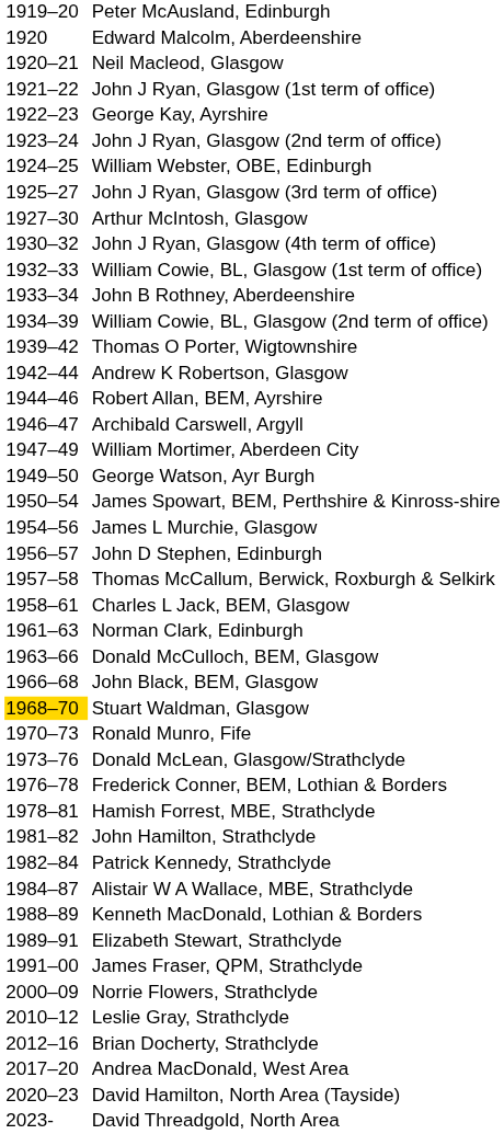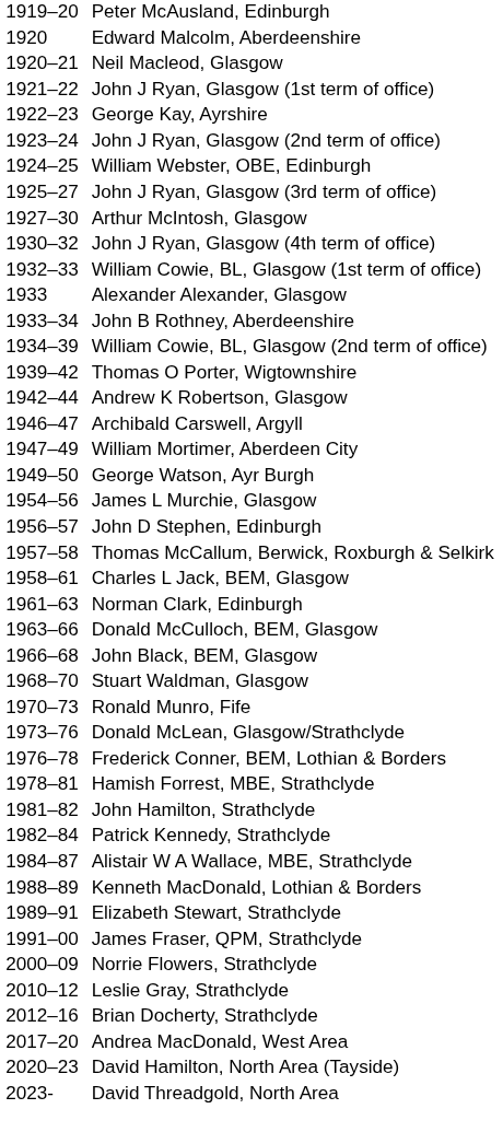 <table>
 <tr>
 <td style="padding-right:0.5em;">1919–20</td>
 <td>Peter McAusland, Edinburgh</td>
 </tr>
 <tr>
 <td>1920</td>
 <td>Edward Malcolm, Aberdeenshire</td>
 </tr>
 <tr>
 <td>1920–21</td>
 <td>Neil Macleod, Glasgow</td>
 </tr>
 <tr>
 <td>1921–22</td>
 <td>John J Ryan, Glasgow (1st term of office)</td>
 </tr>
 <tr>
 <td>1922–23</td>
 <td>George Kay, Ayrshire</td>
 </tr>
 <tr>
 <td>1923–24</td>
 <td>John J Ryan, Glasgow (2nd term of office)</td>
 </tr>
 <tr>
 <td>1924–25</td>
 <td>William Webster, OBE, Edinburgh</td>
 </tr>
 <tr>
 <td>1925–27</td>
 <td>John J Ryan, Glasgow (3rd term of office)</td>
 </tr>
 <tr>
 <td>1927–30</td>
 <td>Arthur McIntosh, Glasgow</td>
 </tr>
 <tr>
 <td>1930–32</td>
 <td>John J Ryan, Glasgow (4th term of office)</td>
 </tr>
 <tr>
 <td>1932–33</td>
 <td>William Cowie, BL, Glasgow (1st term of office)</td>
 </tr>
 <tr>
+<td>1933</td>
+<td>Alexander Alexander, Glasgow</td>
+</tr>
+<tr>
 <td>1933–34</td>
 <td>John B Rothney, Aberdeenshire</td>
 </tr>
 <tr>
 <td>1934–39</td>
 <td>William Cowie, BL, Glasgow (2nd term of office)</td>
 </tr>
 <tr>
 <td>1939–42</td>
 <td>Thomas O Porter, Wigtownshire</td>
 </tr>
 <tr>
 <td>1942–44</td>
 <td>Andrew K Robertson, Glasgow</td>
 </tr>
 <tr>
-<td>1944–46</td>
-<td>Robert Allan, BEM, Ayrshire</td>
-</tr>
-<tr>
 <td>1946–47</td>
 <td>Archibald Carswell, Argyll</td>
 </tr>
 <tr>
 <td>1947–49</td>
 <td>William Mortimer, Aberdeen City</td>
 </tr>
 <tr>
 <td>1949–50</td>
 <td>George Watson, Ayr Burgh</td>
-</tr>
-<tr>
-<td>1950–54</td>
-<td>James Spowart, BEM, Perthshire & Kinross-shire</td>
 </tr>
 <tr>
 <td>1954–56</td>
 <td>James L Murchie, Glasgow</td>
 </tr>
 <tr>
 <td>1956–57</td>
 <td>John D Stephen, Edinburgh</td>
 </tr>
 <tr>
 <td>1957–58</td>
 <td>Thomas McCallum, Berwick, Roxburgh & Selkirk</td>
 </tr>
 <tr>
 <td>1958–61</td>
 <td>Charles L Jack, BEM, Glasgow</td>
 </tr>
 <tr>
 <td>1961–63</td>
 <td>Norman Clark, Edinburgh</td>
 </tr>
 <tr>
 <td>1963–66</td>
 <td>Donald McCulloch, BEM, Glasgow</td>
 </tr>
 <tr>
 <td>1966–68</td>
 <td>John Black, BEM, Glasgow</td>
 </tr>
 <tr>
-<td style="background: gold;">1968–70</td>
+<td>1968–70</td>
 <td>Stuart Waldman, Glasgow</td>
 </tr>
 <tr>
 <td>1970–73</td>
 <td>Ronald Munro, Fife</td>
 </tr>
 <tr>
 <td>1973–76</td>
 <td>Donald McLean, Glasgow/Strathclyde</td>
 </tr>
 <tr>
 <td>1976–78</td>
 <td>Frederick Conner, BEM, Lothian & Borders</td>
 </tr>
 <tr>
 <td>1978–81</td>
 <td>Hamish Forrest, MBE, Strathclyde</td>
 </tr>
 <tr>
 <td>1981–82</td>
 <td>John Hamilton, Strathclyde</td>
 </tr>
 <tr>
 <td>1982–84</td>
 <td>Patrick Kennedy, Strathclyde</td>
 </tr>
 <tr>
 <td>1984–87</td>
 <td>Alistair W A Wallace, MBE, Strathclyde</td>
 </tr>
 <tr>
 <td>1988–89</td>
 <td>Kenneth MacDonald, Lothian & Borders</td>
 </tr>
 <tr>
 <td>1989–91</td>
 <td>Elizabeth Stewart, Strathclyde</td>
 </tr>
 <tr>
 <td>1991–00</td>
 <td>James Fraser, QPM, Strathclyde</td>
 </tr>
 <tr>
 <td>2000–09</td>
 <td>Norrie Flowers, Strathclyde</td>
 </tr>
 <tr>
 <td>2010–12</td>
 <td>Leslie Gray, Strathclyde</td>
 </tr>
 <tr>
 <td>2012–16</td>
 <td>Brian Docherty, Strathclyde</td>
 </tr>
 <tr>
 <td>2017–20</td>
 <td>Andrea MacDonald, West  Area</td>
 </tr>
 <tr>
 <td>2020–23</td>
 <td>David Hamilton, North Area (Tayside)</td>
 </tr>
 <tr>
 <td>2023-</td>
 <td>David Threadgold, North Area<br></td>
 </tr>
 </table>
